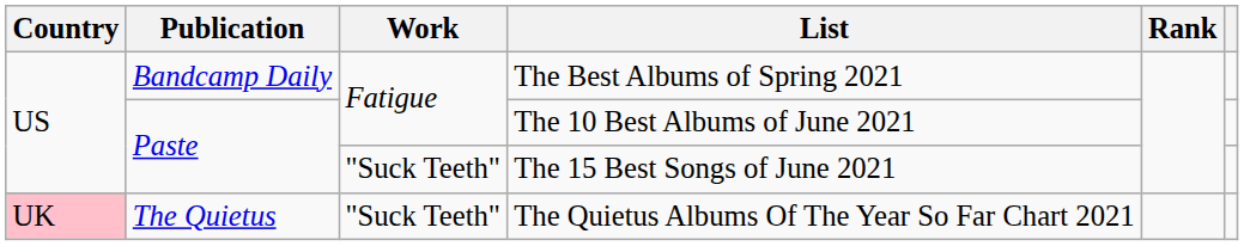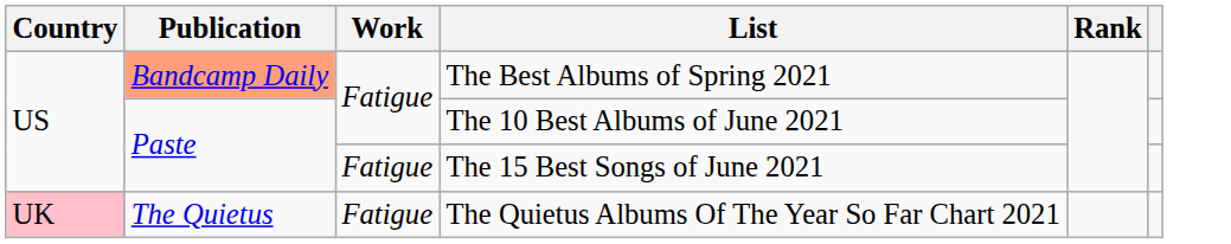 <table class="sortable wikitable">
 <tr>
 <th>Country</th>
 <th>Publication</th>
 <th>Work</th>
 <th>List</th>
 <th>Rank</th>
 <th class="unsortable"></th>
 </tr>
 <tr>
 <td scope="row" rowspan=3>US</td>
-<td><em><a href='#'>Bandcamp Daily</a></em></td>
+<td style="background: lightsalmon;"><em><a href='#'>Bandcamp Daily</a></em></td>
 <td scope="row" rowspan=2><em>Fatigue</em></td>
 <td>The Best Albums of Spring 2021</td>
 <td scope="row" rowspan=3></td>
 <td></td>
 </tr>
 <tr>
 <td scope="row" rowspan=2><em><a href='#'>Paste</a></em></td>
 <td>The 10 Best Albums of June 2021</td>
 <td></td>
 </tr>
 <tr>
-<td>"Suck Teeth"</td>
+<td><em>Fatigue</em></td>
 <td>The 15 Best Songs of June 2021</td>
 <td></td>
 </tr>
 <tr>
 <td scope="row" rowspan=1 style="background: pink;">UK</td>
 <td><em><a href='#'>The Quietus</a></em></td>
-<td>"Suck Teeth"</td>
+<td><em>Fatigue</em></td>
 <td>The Quietus Albums Of The Year So Far Chart 2021</td>
 <td></td>
 <td></td>
 </tr>
 </table>
